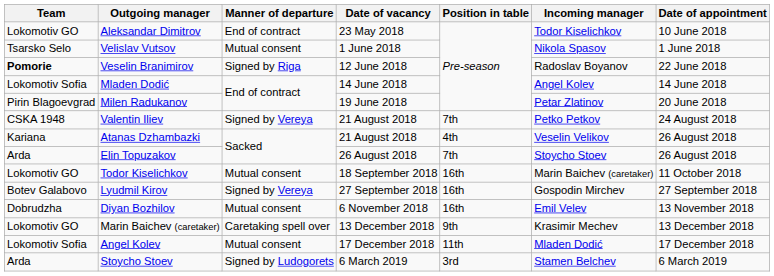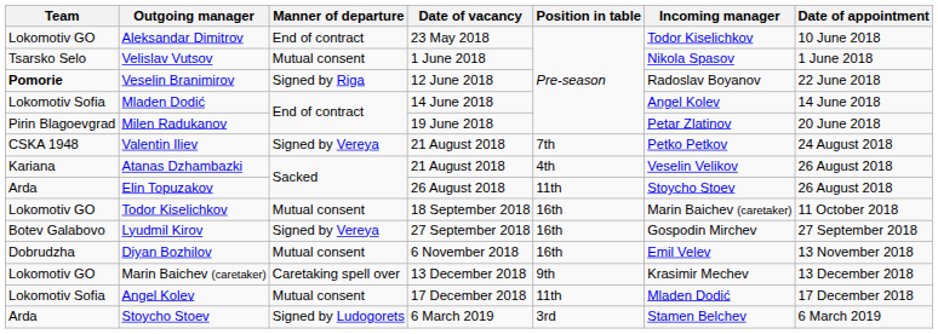 <table class="wikitable sortable">
 <tr>
 <th>Team</th>
 <th>Outgoing manager</th>
 <th>Manner of departure</th>
 <th>Date of vacancy</th>
 <th>Position in table</th>
 <th>Incoming manager</th>
 <th>Date of appointment</th>
 </tr>
 <tr>
 <td>Lokomotiv GO</td>
 <td> <a href='#'>Aleksandar Dimitrov</a></td>
 <td>End of contract</td>
 <td>23 May 2018</td>
 <td rowspan=5><em>Pre-season</em></td>
 <td> <a href='#'>Todor Kiselichkov</a></td>
 <td>10 June 2018</td>
 </tr>
 <tr>
 <td>Tsarsko Selo</td>
 <td> <a href='#'>Velislav Vutsov</a></td>
 <td>Mutual consent</td>
 <td>1 June 2018</td>
 <td> <a href='#'>Nikola Spasov</a></td>
 <td>1 June 2018</td>
 </tr>
 <tr>
 <td><strong>Pomorie</strong></td>
 <td> <a href='#'>Veselin Branimirov</a></td>
 <td>Signed by  <a href='#'>Riga</a></td>
 <td>12 June 2018</td>
 <td> Radoslav Boyanov</td>
 <td>22 June 2018</td>
 </tr>
 <tr>
 <td>Lokomotiv Sofia</td>
 <td> <a href='#'>Mladen Dodić</a></td>
 <td rowspan=2>End of contract</td>
 <td>14 June 2018</td>
 <td> <a href='#'>Angel Kolev</a></td>
 <td>14 June 2018</td>
 </tr>
 <tr>
 <td>Pirin Blagoevgrad</td>
 <td> <a href='#'>Milen Radukanov</a></td>
 <td>19 June 2018</td>
 <td> <a href='#'>Petar Zlatinov</a></td>
 <td>20 June 2018</td>
 </tr>
 <tr>
 <td>CSKA 1948</td>
 <td> <a href='#'>Valentin Iliev</a></td>
 <td>Signed by <a href='#'>Vereya</a></td>
 <td>21 August 2018</td>
 <td>7th</td>
 <td> <a href='#'>Petko Petkov</a></td>
 <td>24 August 2018</td>
 </tr>
 <tr>
 <td>Kariana</td>
 <td> <a href='#'>Atanas Dzhambazki</a></td>
 <td rowspan=2>Sacked</td>
 <td>21 August 2018</td>
 <td>4th</td>
 <td> <a href='#'>Veselin Velikov</a></td>
 <td>26 August 2018</td>
 </tr>
 <tr>
 <td>Arda</td>
 <td> <a href='#'>Elin Topuzakov</a></td>
 <td>26 August 2018</td>
-<td>7th</td>
+<td>11th</td>
 <td> <a href='#'>Stoycho Stoev</a></td>
 <td>26 August 2018</td>
 </tr>
 <tr>
 <td>Lokomotiv GO</td>
 <td> <a href='#'>Todor Kiselichkov</a></td>
 <td>Mutual consent</td>
 <td>18 September 2018</td>
 <td>16th</td>
 <td> Marin Baichev <small>(caretaker)</small></td>
 <td>11 October 2018</td>
 </tr>
 <tr>
 <td>Botev Galabovo</td>
 <td> <a href='#'>Lyudmil Kirov</a></td>
 <td>Signed by <a href='#'>Vereya</a></td>
 <td>27 September 2018</td>
 <td>16th</td>
 <td> Gospodin Mirchev</td>
 <td>27 September 2018</td>
 </tr>
 <tr>
 <td>Dobrudzha</td>
 <td> <a href='#'>Diyan Bozhilov</a></td>
 <td>Mutual consent</td>
 <td>6 November 2018</td>
 <td>16th</td>
 <td> <a href='#'>Emil Velev</a></td>
 <td>13 November 2018</td>
 </tr>
 <tr>
 <td>Lokomotiv GO</td>
 <td> Marin Baichev <small>(caretaker)</small></td>
 <td>Caretaking spell over</td>
 <td>13 December 2018</td>
 <td>9th</td>
 <td> Krasimir Mechev</td>
 <td>13 December 2018</td>
 </tr>
 <tr>
 <td>Lokomotiv Sofia</td>
 <td> <a href='#'>Angel Kolev</a></td>
 <td>Mutual consent</td>
 <td>17 December 2018</td>
 <td>11th</td>
 <td> <a href='#'>Mladen Dodić</a></td>
 <td>17 December 2018</td>
 </tr>
 <tr>
 <td>Arda</td>
 <td> <a href='#'>Stoycho Stoev</a></td>
 <td>Signed by <a href='#'>Ludogorets</a></td>
 <td>6 March 2019</td>
 <td>3rd</td>
 <td> <a href='#'>Stamen Belchev</a></td>
 <td>6 March 2019</td>
 </tr>
 </table>
